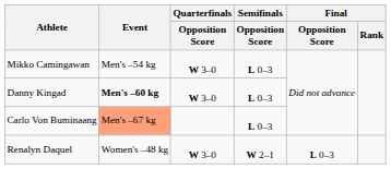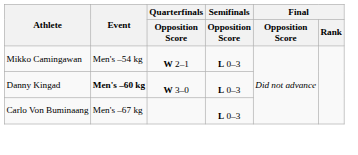 <table class="wikitable" style="font-size:90%">
 <tr>
 <th rowspan=2>Athlete</th>
 <th rowspan=2>Event</th>
 <th>Quarterfinals</th>
 <th>Semifinals</th>
 <th colspan=2>Final</th>
 </tr>
 <tr style="font-size:95">
 <th>Opposition<br>Score</th>
 <th>Opposition<br>Score</th>
 <th>Opposition<br>Score</th>
 <th>Rank</th>
 </tr>
 <tr align=center>
 <td align=left>Mikko Camingawan</td>
 <td align=left>Men's –54 kg</td>
-<td><br><strong>W</strong> 3–0</td>
+<td><br><strong>W</strong> 2–1</td>
 <td><br><strong>L</strong> 0–3</td>
 <td rowspan=3><em>Did not advance</em></td>
 <td rowspan=3></td>
 </tr>
 <tr align=center>
 <td align=left>Danny Kingad</td>
 <td align=left><strong>Men's –60 kg</strong></td>
 <td><br><strong>W</strong> 3–0</td>
 <td><br><strong>L</strong> 0–3</td>
 </tr>
 <tr align=center>
 <td align=left>Carlo Von Buminaang</td>
-<td align=left style="background: lightsalmon;">Men's –67 kg</td>
+<td align=left>Men's –67 kg</td>
 <td></td>
 <td><br><strong>L</strong> 0–3</td>
 </tr>
-<tr align=center>
-<td align=left>Renalyn Daquel</td>
-<td align=left>Women's –48 kg</td>
-<td><br><strong>W</strong> 3–0</td>
-<td><br><strong>W</strong> 2–1</td>
-<td><br><strong>L</strong> 0–3</td>
-<td></td>
-</tr>
 </table>
